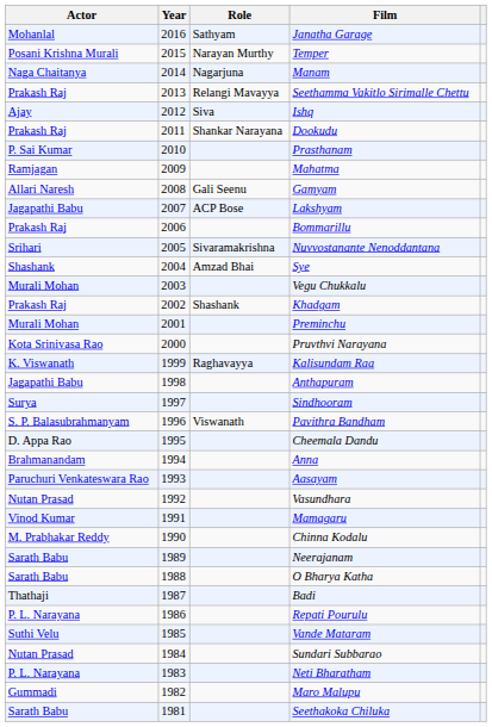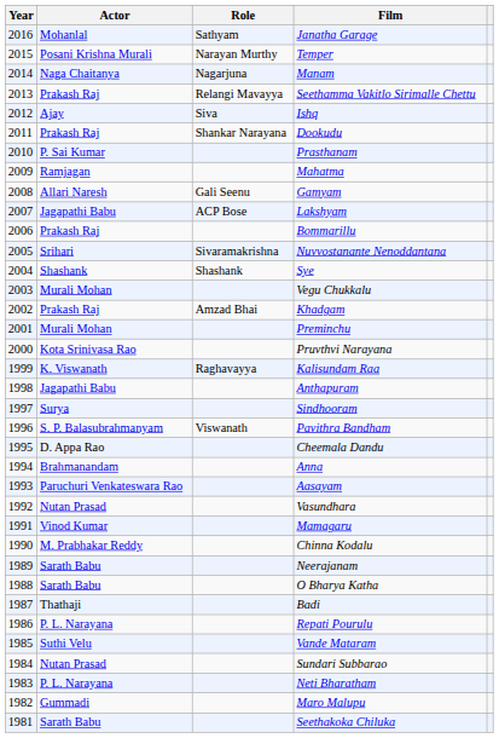 <table class="wikitable sortable" border="0" width="50%">
 <tr bgcolor="#d1e4fd">
+<th>Year</th>
 <th>Actor</th>
-<th>Year</th>
 <th>Role</th>
 <th>Film</th>
 <th class="unsortable"></th>
 </tr>
 <tr bgcolor=#edf3fe>
+<td>2016</td>
 <td><a href='#'>Mohanlal</a></td>
-<td>2016</td>
 <td>Sathyam</td>
 <td><em><a href='#'>Janatha Garage</a></em></td>
 <td></td>
 </tr>
 <tr>
+<td>2015</td>
 <td><a href='#'>Posani Krishna Murali</a></td>
-<td>2015</td>
 <td>Narayan Murthy</td>
 <td><em><a href='#'>Temper</a></em></td>
 <td></td>
 </tr>
 <tr bgcolor=#edf3fe>
+<td>2014</td>
 <td><a href='#'>Naga Chaitanya</a></td>
-<td>2014</td>
 <td>Nagarjuna</td>
 <td><em><a href='#'>Manam</a></em></td>
 <td></td>
 </tr>
 <tr>
+<td>2013</td>
 <td><a href='#'>Prakash Raj</a></td>
-<td>2013</td>
 <td>Relangi Mavayya</td>
 <td><em><a href='#'>Seethamma Vakitlo Sirimalle Chettu</a></em></td>
 <td></td>
 </tr>
 <tr bgcolor=#edf3fe>
+<td>2012</td>
 <td><a href='#'>Ajay</a></td>
-<td>2012</td>
 <td>Siva</td>
 <td><em><a href='#'>Ishq</a></em></td>
 <td></td>
 </tr>
 <tr>
+<td>2011</td>
 <td><a href='#'>Prakash Raj</a></td>
-<td>2011</td>
 <td>Shankar Narayana</td>
 <td><em><a href='#'>Dookudu</a></em></td>
 <td></td>
 </tr>
 <tr bgcolor=#edf3fe>
+<td>2010</td>
 <td><a href='#'>P. Sai Kumar</a></td>
-<td>2010</td>
 <td></td>
 <td><em><a href='#'>Prasthanam</a></em></td>
 <td></td>
 </tr>
 <tr>
+<td>2009</td>
 <td><a href='#'>Ramjagan</a></td>
-<td>2009</td>
 <td></td>
 <td><em><a href='#'>Mahatma</a></em></td>
 <td></td>
 </tr>
 <tr>
+<td>2008</td>
 <td><a href='#'>Allari Naresh</a></td>
-<td>2008</td>
 <td>Gali Seenu</td>
 <td><em><a href='#'>Gamyam</a></em></td>
 <td></td>
 </tr>
 <tr bgcolor=#edf3fe>
+<td>2007</td>
 <td><a href='#'>Jagapathi Babu</a></td>
-<td>2007</td>
 <td>ACP Bose</td>
 <td><em><a href='#'>Lakshyam</a></em></td>
 <td></td>
 </tr>
 <tr>
+<td>2006</td>
 <td><a href='#'>Prakash Raj</a></td>
-<td>2006</td>
 <td></td>
 <td><em><a href='#'>Bommarillu</a></em></td>
 <td></td>
 </tr>
 <tr bgcolor=#edf3fe>
+<td>2005</td>
 <td><a href='#'>Srihari</a></td>
-<td>2005</td>
 <td>Sivaramakrishna</td>
 <td><em><a href='#'>Nuvvostanante Nenoddantana</a></em></td>
 <td></td>
 </tr>
 <tr>
+<td>2004</td>
 <td><a href='#'>Shashank</a></td>
-<td>2004</td>
-<td>Amzad Bhai</td>
+<td>Shashank</td>
 <td><em><a href='#'>Sye</a></em></td>
 <td></td>
 </tr>
 <tr bgcolor=#edf3fe>
+<td>2003</td>
 <td><a href='#'>Murali Mohan</a></td>
-<td>2003</td>
 <td></td>
 <td><em>Vegu Chukkalu</em></td>
 <td></td>
 </tr>
 <tr>
+<td>2002</td>
 <td><a href='#'>Prakash Raj</a></td>
-<td>2002</td>
-<td>Shashank</td>
+<td>Amzad Bhai</td>
 <td><em><a href='#'>Khadgam</a></em></td>
 <td></td>
 </tr>
 <tr bgcolor=#edf3fe>
+<td>2001</td>
 <td><a href='#'>Murali Mohan</a></td>
-<td>2001</td>
 <td></td>
 <td><em><a href='#'>Preminchu</a></em></td>
 <td></td>
 </tr>
 <tr>
+<td>2000</td>
 <td><a href='#'>Kota Srinivasa Rao</a></td>
-<td>2000</td>
 <td></td>
 <td><em>Pruvthvi Narayana</em></td>
 <td></td>
 </tr>
 <tr bgcolor=#edf3fe>
+<td>1999</td>
 <td><a href='#'>K. Viswanath</a></td>
-<td>1999</td>
 <td>Raghavayya</td>
 <td><em><a href='#'>Kalisundam Raa</a></em></td>
 <td></td>
 </tr>
 <tr>
+<td>1998</td>
 <td><a href='#'>Jagapathi Babu</a></td>
-<td>1998</td>
 <td></td>
 <td><em><a href='#'>Anthapuram</a></em></td>
 <td></td>
 </tr>
 <tr bgcolor=#edf3fe>
+<td>1997</td>
 <td><a href='#'>Surya</a></td>
-<td>1997</td>
 <td></td>
 <td><em><a href='#'>Sindhooram</a></em></td>
 <td></td>
 </tr>
 <tr>
+<td>1996</td>
 <td><a href='#'>S. P. Balasubrahmanyam</a></td>
-<td>1996</td>
 <td>Viswanath</td>
 <td><em><a href='#'>Pavithra Bandham</a></em></td>
 <td></td>
 </tr>
 <tr bgcolor=#edf3fe>
+<td>1995</td>
 <td>D. Appa Rao</td>
-<td>1995</td>
 <td></td>
 <td><em>Cheemala Dandu</em></td>
 <td></td>
 </tr>
 <tr>
+<td>1994</td>
 <td><a href='#'>Brahmanandam</a></td>
-<td>1994</td>
 <td></td>
 <td><em><a href='#'>Anna</a></em></td>
 <td></td>
 </tr>
 <tr bgcolor=#edf3fe>
+<td>1993</td>
 <td><a href='#'>Paruchuri Venkateswara Rao</a></td>
-<td>1993</td>
 <td></td>
 <td><em><a href='#'>Aasayam</a></em></td>
 <td></td>
 </tr>
 <tr>
+<td>1992</td>
 <td><a href='#'>Nutan Prasad</a></td>
-<td>1992</td>
 <td></td>
 <td><em>Vasundhara</em></td>
 <td></td>
 </tr>
 <tr bgcolor=#edf3fe>
+<td>1991</td>
 <td><a href='#'>Vinod Kumar</a></td>
-<td>1991</td>
 <td></td>
 <td><em><a href='#'>Mamagaru</a></em></td>
 <td></td>
 </tr>
 <tr>
+<td>1990</td>
 <td><a href='#'>M. Prabhakar Reddy</a></td>
-<td>1990</td>
 <td></td>
 <td><em>Chinna Kodalu</em></td>
 <td></td>
 </tr>
 <tr bgcolor=#edf3fe>
+<td>1989</td>
 <td><a href='#'>Sarath Babu</a></td>
-<td>1989</td>
 <td></td>
 <td><em>Neerajanam</em></td>
 <td></td>
 </tr>
 <tr>
+<td>1988</td>
 <td><a href='#'>Sarath Babu</a></td>
-<td>1988</td>
 <td></td>
 <td><em>O Bharya Katha</em></td>
 <td></td>
 </tr>
 <tr bgcolor=#edf3fe>
+<td>1987</td>
 <td>Thathaji</td>
-<td>1987</td>
 <td></td>
 <td><em>Badi</em></td>
 <td></td>
 </tr>
 <tr>
+<td>1986</td>
 <td><a href='#'>P. L. Narayana</a></td>
-<td>1986</td>
 <td></td>
 <td><em><a href='#'>Repati Pourulu</a></em></td>
 <td></td>
 </tr>
 <tr bgcolor=#edf3fe>
+<td>1985</td>
 <td><a href='#'>Suthi Velu</a></td>
-<td>1985</td>
 <td></td>
 <td><em><a href='#'>Vande Mataram</a></em></td>
 <td></td>
 </tr>
 <tr>
+<td>1984</td>
 <td><a href='#'>Nutan Prasad</a></td>
-<td>1984</td>
 <td></td>
 <td><em>Sundari Subbarao</em></td>
 <td></td>
 </tr>
 <tr bgcolor=#edf3fe>
+<td>1983</td>
 <td><a href='#'>P. L. Narayana</a></td>
-<td>1983</td>
 <td></td>
 <td><em><a href='#'>Neti Bharatham</a></em></td>
 <td></td>
 </tr>
 <tr>
+<td>1982</td>
 <td><a href='#'>Gummadi</a></td>
-<td>1982</td>
 <td></td>
 <td><em><a href='#'>Maro Malupu</a></em></td>
 <td></td>
 </tr>
 <tr bgcolor=#edf3fe>
+<td>1981</td>
 <td><a href='#'>Sarath Babu</a></td>
-<td>1981</td>
 <td></td>
 <td><em><a href='#'>Seethakoka Chiluka</a></em></td>
 <td></td>
 </tr>
 </table>
